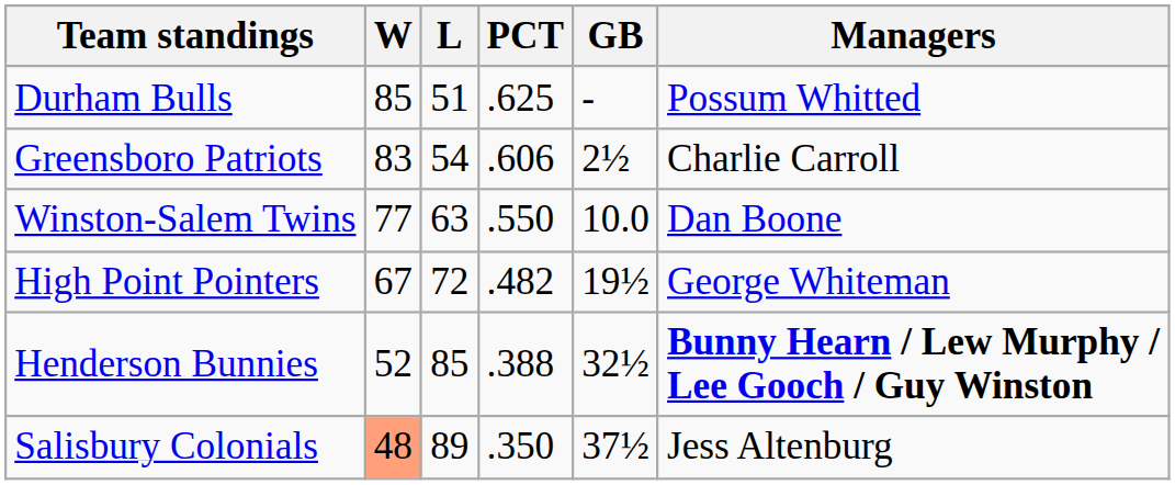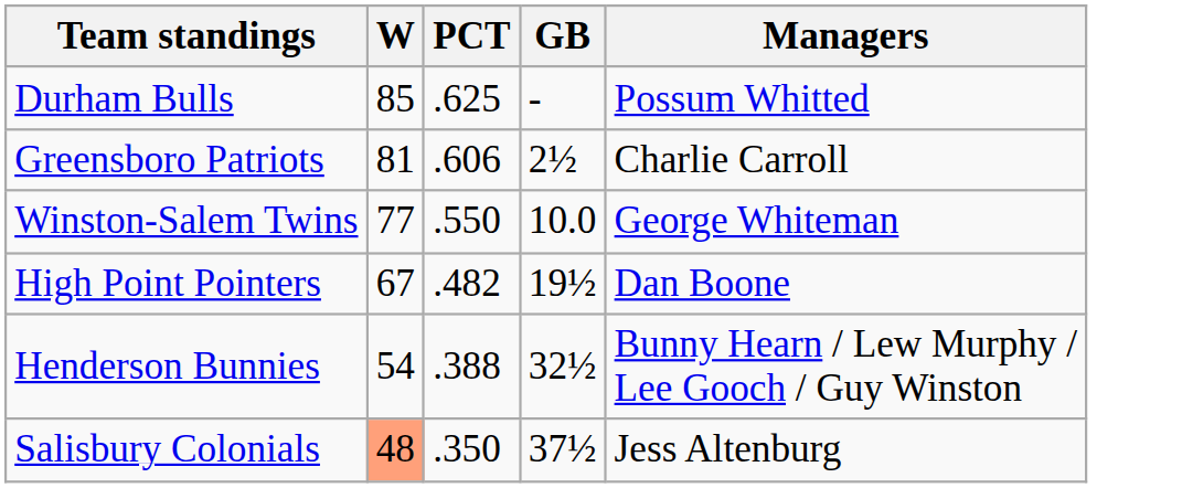 <table class="wikitable">
 <tr>
 <th>Team standings</th>
 <th>W</th>
-<th>L</th>
 <th>PCT</th>
 <th>GB</th>
 <th>Managers</th>
 </tr>
 <tr>
 <td><a href='#'>Durham Bulls</a></td>
 <td>85</td>
-<td>51</td>
 <td>.625</td>
 <td>-</td>
 <td><a href='#'>Possum Whitted</a></td>
 </tr>
 <tr>
 <td><a href='#'>Greensboro Patriots</a></td>
-<td>83</td>
-<td>54</td>
+<td>81</td>
 <td>.606</td>
 <td>2½</td>
 <td>Charlie Carroll</td>
 </tr>
 <tr>
 <td><a href='#'>Winston-Salem Twins</a></td>
 <td>77</td>
-<td>63</td>
 <td>.550</td>
 <td>10.0</td>
-<td><a href='#'>Dan Boone</a></td>
+<td><a href='#'>George Whiteman</a></td>
 </tr>
 <tr>
 <td><a href='#'>High Point Pointers</a></td>
 <td>67</td>
-<td>72</td>
 <td>.482</td>
 <td>19½</td>
-<td><a href='#'>George Whiteman</a></td>
+<td><a href='#'>Dan Boone</a></td>
 </tr>
 <tr>
 <td><a href='#'>Henderson Bunnies</a></td>
-<td>52</td>
-<td>85</td>
+<td>54</td>
 <td>.388</td>
 <td>32½</td>
-<td><strong><a href='#'>Bunny Hearn</a> / Lew Murphy /<br><a href='#'>Lee Gooch</a> / Guy Winston</strong></td>
+<td><a href='#'>Bunny Hearn</a> / Lew Murphy /<br><a href='#'>Lee Gooch</a> / Guy Winston</td>
 </tr>
 <tr>
 <td><a href='#'>Salisbury Colonials</a></td>
 <td style="background: lightsalmon;">48</td>
-<td>89</td>
 <td>.350</td>
 <td>37½</td>
 <td>Jess Altenburg</td>
 </tr>
 </table>
